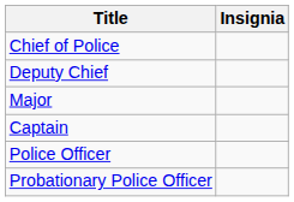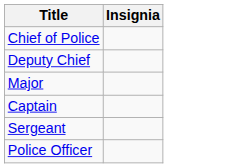 <table class="wikitable">
 <tr>
 <th>Title</th>
 <th>Insignia</th>
 </tr>
 <tr>
 <td><a href='#'>Chief of Police</a></td>
 <td></td>
 </tr>
 <tr>
 <td><a href='#'>Deputy Chief</a></td>
 <td></td>
 </tr>
 <tr>
 <td><a href='#'>Major</a></td>
 <td></td>
 </tr>
 <tr>
 <td><a href='#'>Captain</a></td>
 <td></td>
 </tr>
 <tr>
+<td><a href='#'>Sergeant</a></td>
+<td></td>
+</tr>
+<tr>
 <td><a href='#'>Police Officer</a></td>
 <td></td>
 </tr>
-<tr>
-<td><a href='#'>Probationary Police Officer</a></td>
-<td></td>
-</tr>
 </table>
